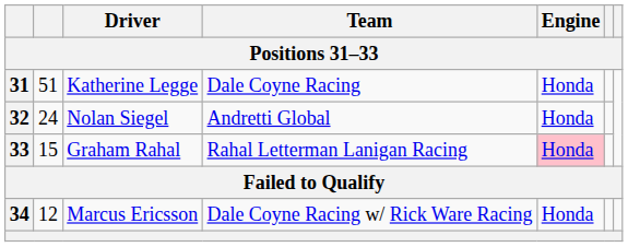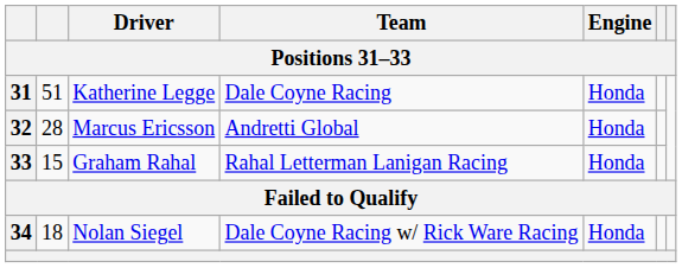 <table class="wikitable" style="font-size:95%;">
 <tr>
 <th></th>
 <th></th>
 <th>Driver</th>
 <th>Team</th>
 <th>Engine</th>
 <th></th>
 <th></th>
 </tr>
 <tr>
 <th colspan=7>Positions 31–33</th>
 </tr>
 <tr>
 <th>31</th>
 <td align="center">51</td>
 <td> <a href='#'>Katherine Legge</a></td>
 <td><a href='#'>Dale Coyne Racing</a></td>
 <td><a href='#'>Honda</a></td>
 <td></td>
 </tr>
 <tr>
 <th>32</th>
-<td align="center">24</td>
-<td> <a href='#'>Nolan Siegel</a> </td>
+<td align="center">28</td>
+<td> <a href='#'>Marcus Ericsson</a> </td>
 <td><a href='#'>Andretti Global</a></td>
 <td><a href='#'>Honda</a></td>
 <td></td>
 </tr>
 <tr>
 <th>33</th>
 <td align="center">15</td>
 <td> <a href='#'>Graham Rahal</a></td>
 <td><a href='#'>Rahal Letterman Lanigan Racing</a></td>
-<td style="background: pink;"><a href='#'>Honda</a></td>
+<td><a href='#'>Honda</a></td>
 <td></td>
 </tr>
 <tr>
 <th colspan=7>Failed to Qualify</th>
 </tr>
 <tr>
 <th>34</th>
-<td align="center">12</td>
-<td> <a href='#'>Marcus Ericsson</a> </td>
+<td align="center">18</td>
+<td> <a href='#'>Nolan Siegel</a> </td>
 <td><a href='#'>Dale Coyne Racing</a> w/ <a href='#'>Rick Ware Racing</a></td>
 <td><a href='#'>Honda</a></td>
 <td></td>
 </tr>
 <tr>
 <th colspan=7></th>
 </tr>
 </table>
